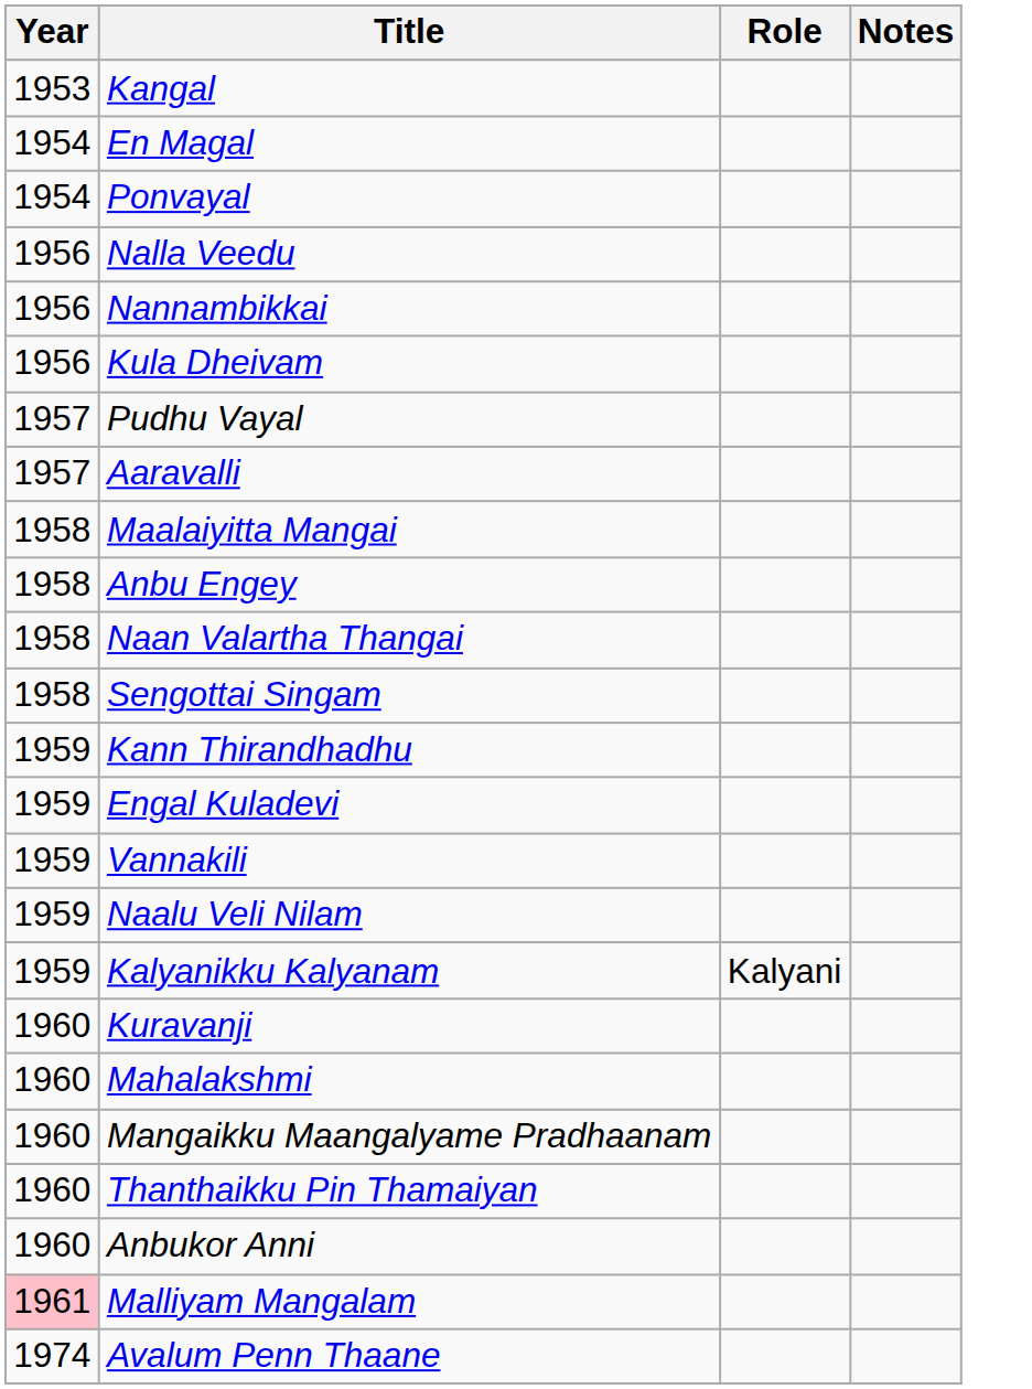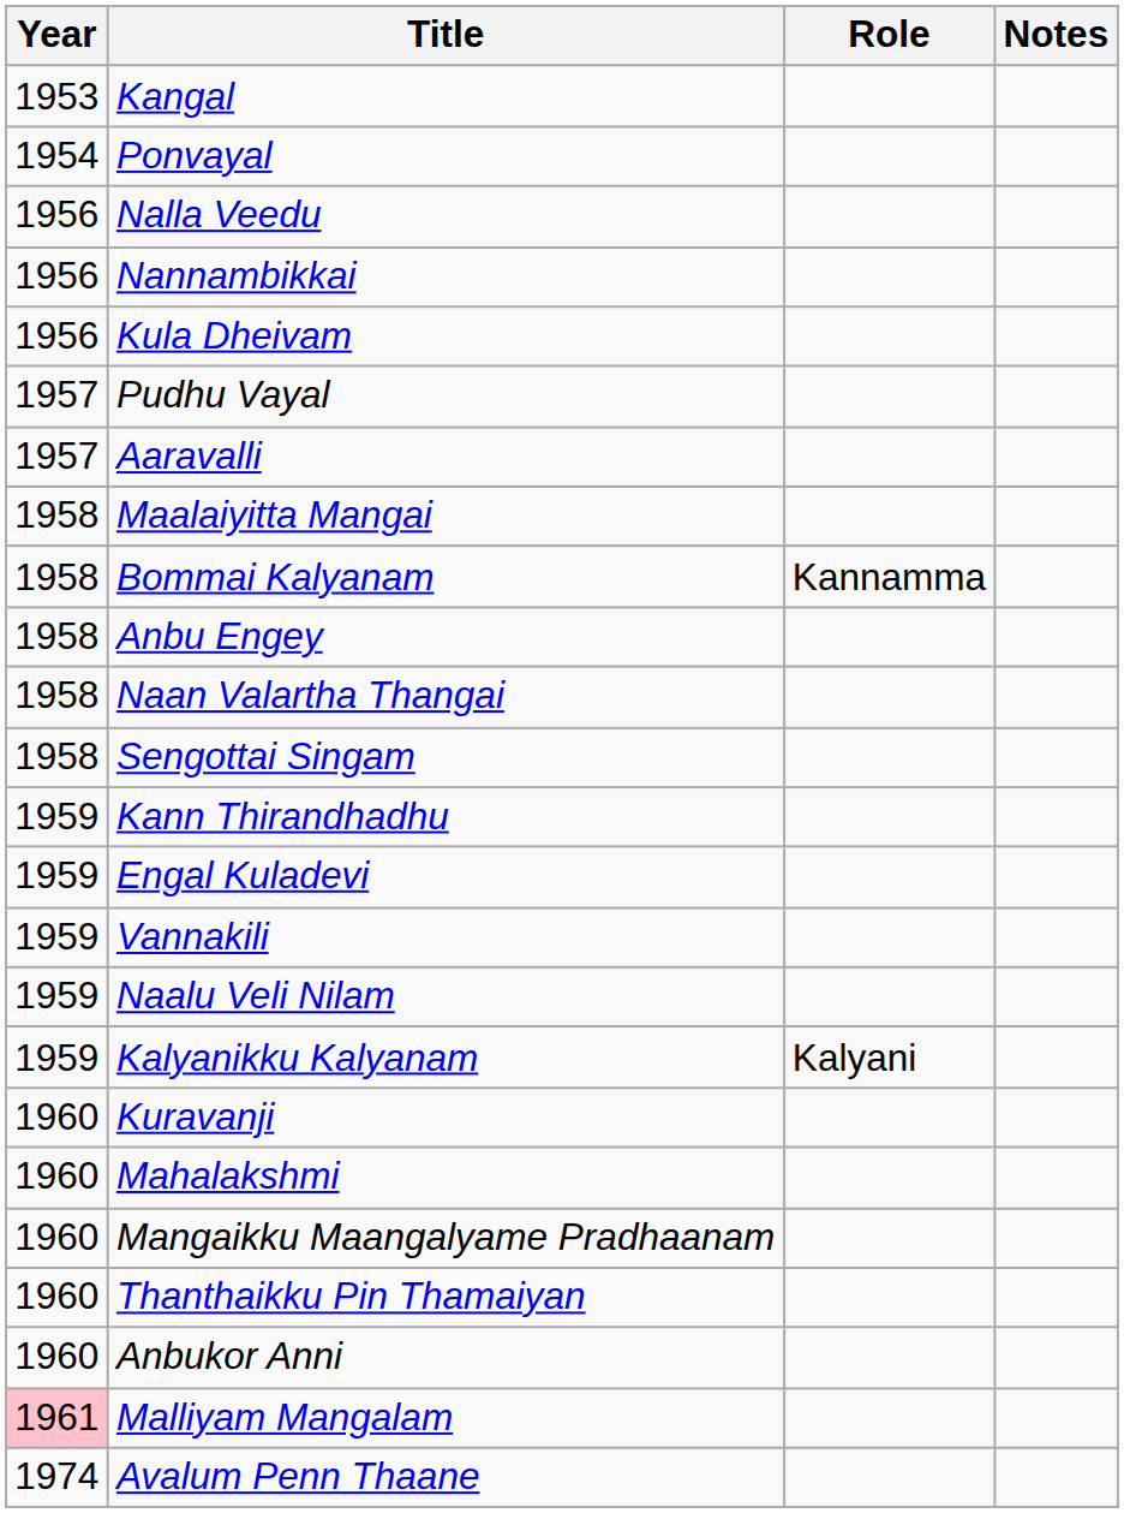 <table class="wikitable">
 <tr>
 <th>Year</th>
 <th>Title</th>
 <th>Role</th>
 <th>Notes</th>
 </tr>
 <tr>
 <td>1953</td>
 <td><em><a href='#'>Kangal</a></em></td>
-<td></td>
-<td></td>
-</tr>
-<tr>
-<td>1954</td>
-<td><em><a href='#'>En Magal</a></em></td>
 <td></td>
 <td></td>
 </tr>
 <tr>
 <td>1954</td>
 <td><em><a href='#'>Ponvayal</a></em></td>
 <td></td>
 <td></td>
 </tr>
 <tr>
 <td>1956</td>
 <td><em><a href='#'>Nalla Veedu</a></em></td>
 <td></td>
 <td></td>
 </tr>
 <tr>
 <td>1956</td>
 <td><em><a href='#'>Nannambikkai</a></em></td>
 <td></td>
 <td></td>
 </tr>
 <tr>
 <td>1956</td>
 <td><em><a href='#'>Kula Dheivam</a></em></td>
 <td></td>
 <td></td>
 </tr>
 <tr>
 <td>1957</td>
 <td><em>Pudhu Vayal</em></td>
 <td></td>
 <td></td>
 </tr>
 <tr>
 <td>1957</td>
 <td><em><a href='#'>Aaravalli</a></em></td>
 <td></td>
 <td></td>
 </tr>
 <tr>
 <td>1958</td>
 <td><em><a href='#'>Maalaiyitta Mangai</a></em></td>
 <td></td>
+<td></td>
+</tr>
+<tr>
+<td>1958</td>
+<td><em><a href='#'>Bommai Kalyanam</a></em></td>
+<td>Kannamma</td>
 <td></td>
 </tr>
 <tr>
 <td>1958</td>
 <td><em><a href='#'>Anbu Engey</a></em></td>
 <td></td>
 <td></td>
 </tr>
 <tr>
 <td>1958</td>
 <td><em><a href='#'>Naan Valartha Thangai</a></em></td>
 <td></td>
 <td></td>
 </tr>
 <tr>
 <td>1958</td>
 <td><em><a href='#'>Sengottai Singam</a></em></td>
 <td></td>
 <td></td>
 </tr>
 <tr>
 <td>1959</td>
 <td><em><a href='#'>Kann Thirandhadhu</a></em></td>
 <td></td>
 <td></td>
 </tr>
 <tr>
 <td>1959</td>
 <td><em><a href='#'>Engal Kuladevi</a></em></td>
 <td></td>
 <td></td>
 </tr>
 <tr>
 <td>1959</td>
 <td><em><a href='#'>Vannakili</a></em></td>
 <td></td>
 <td></td>
 </tr>
 <tr>
 <td>1959</td>
 <td><em><a href='#'>Naalu Veli Nilam</a></em></td>
 <td></td>
 <td></td>
 </tr>
 <tr>
 <td>1959</td>
 <td><em><a href='#'>Kalyanikku Kalyanam</a></em></td>
 <td>Kalyani</td>
 <td></td>
 </tr>
 <tr>
 <td>1960</td>
 <td><em><a href='#'>Kuravanji</a></em></td>
 <td></td>
 <td></td>
 </tr>
 <tr>
 <td>1960</td>
 <td><em><a href='#'>Mahalakshmi</a></em></td>
 <td></td>
 <td></td>
 </tr>
 <tr>
 <td>1960</td>
 <td><em>Mangaikku Maangalyame Pradhaanam</em></td>
 <td></td>
 <td></td>
 </tr>
 <tr>
 <td>1960</td>
 <td><em><a href='#'>Thanthaikku Pin Thamaiyan</a></em></td>
 <td></td>
 <td></td>
 </tr>
 <tr>
 <td>1960</td>
 <td><em>Anbukor Anni</em></td>
 <td></td>
 <td></td>
 </tr>
 <tr>
 <td style="background: pink;">1961</td>
 <td><em><a href='#'>Malliyam Mangalam</a></em></td>
 <td></td>
 <td></td>
 </tr>
 <tr>
 <td>1974</td>
 <td><em><a href='#'>Avalum Penn Thaane</a></em></td>
 <td></td>
 <td></td>
 </tr>
 </table>
